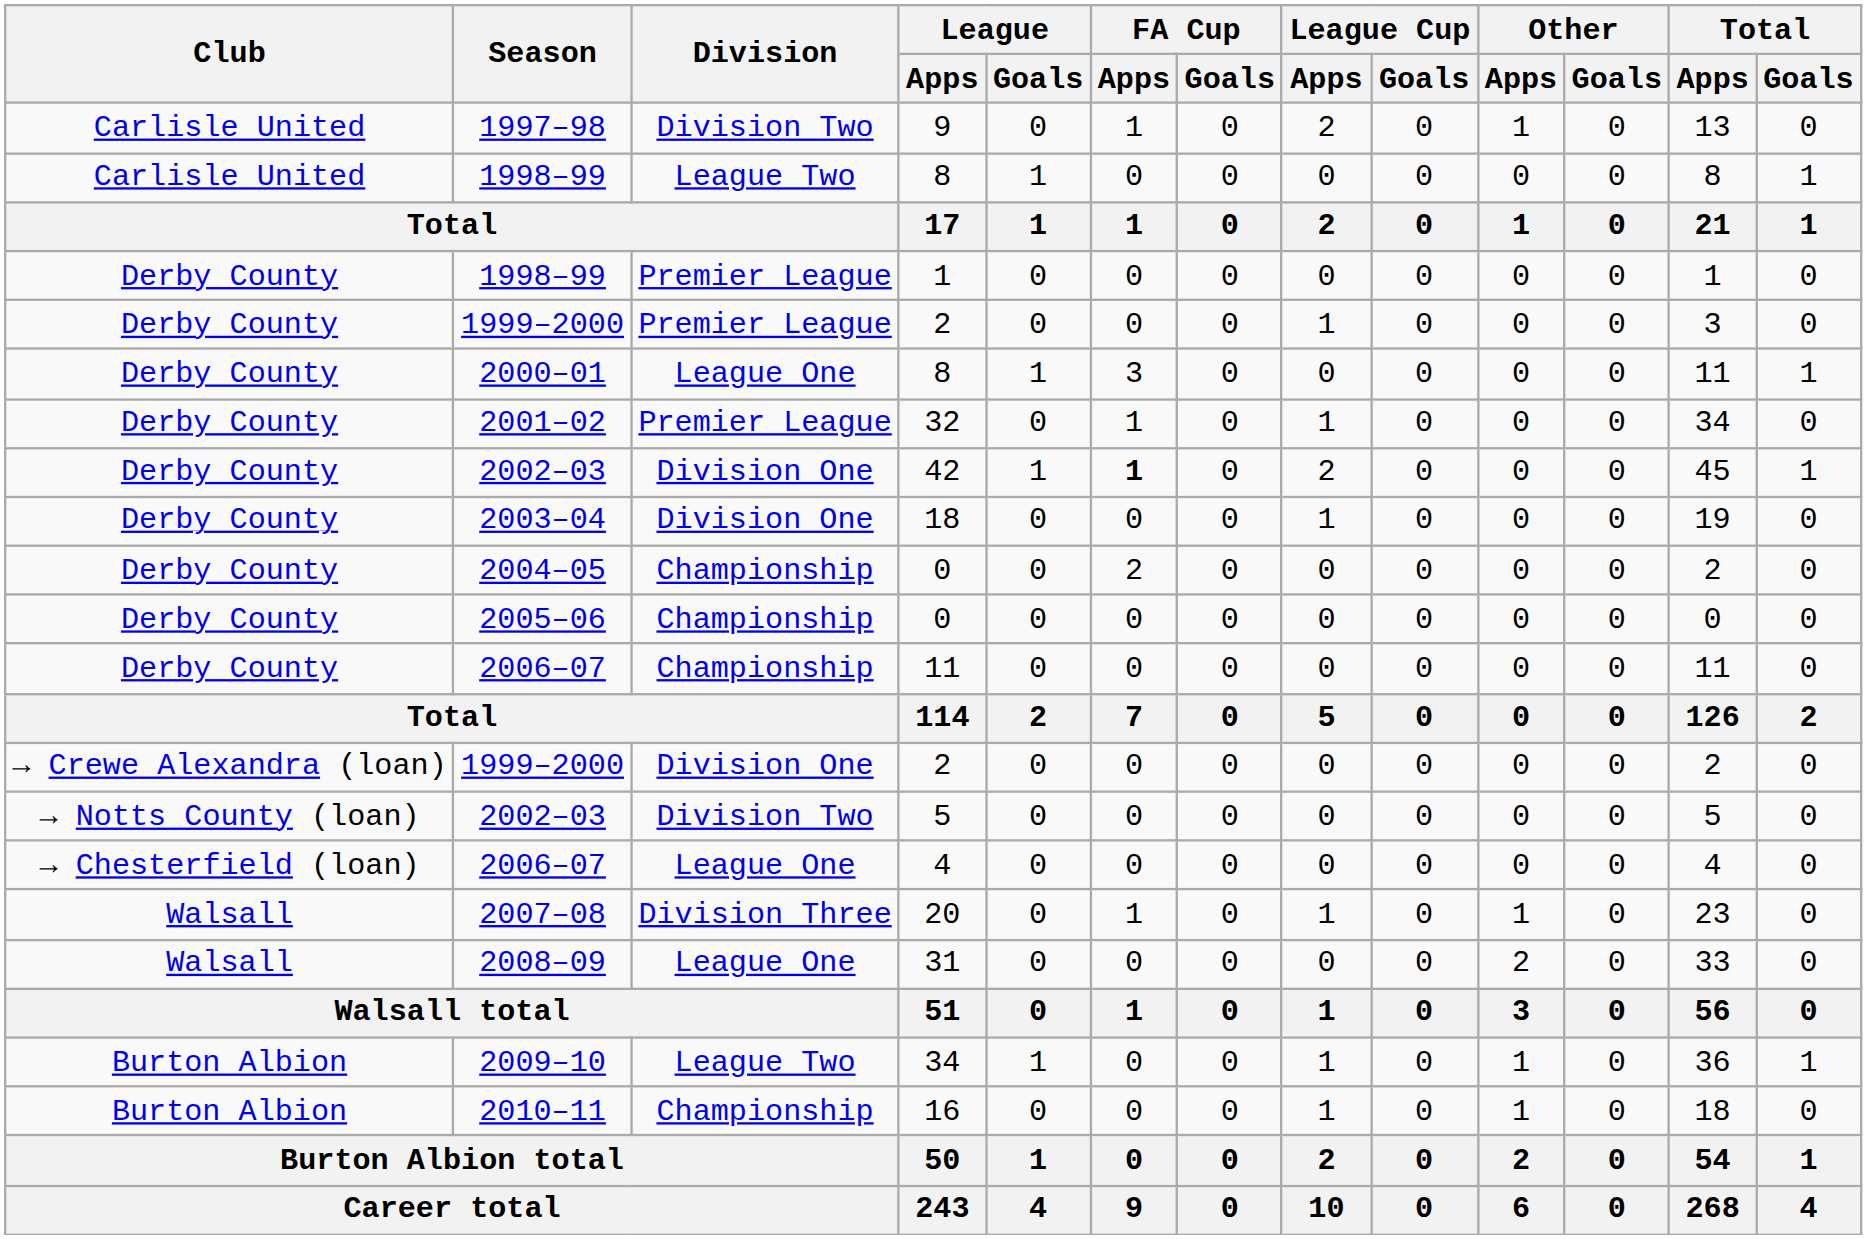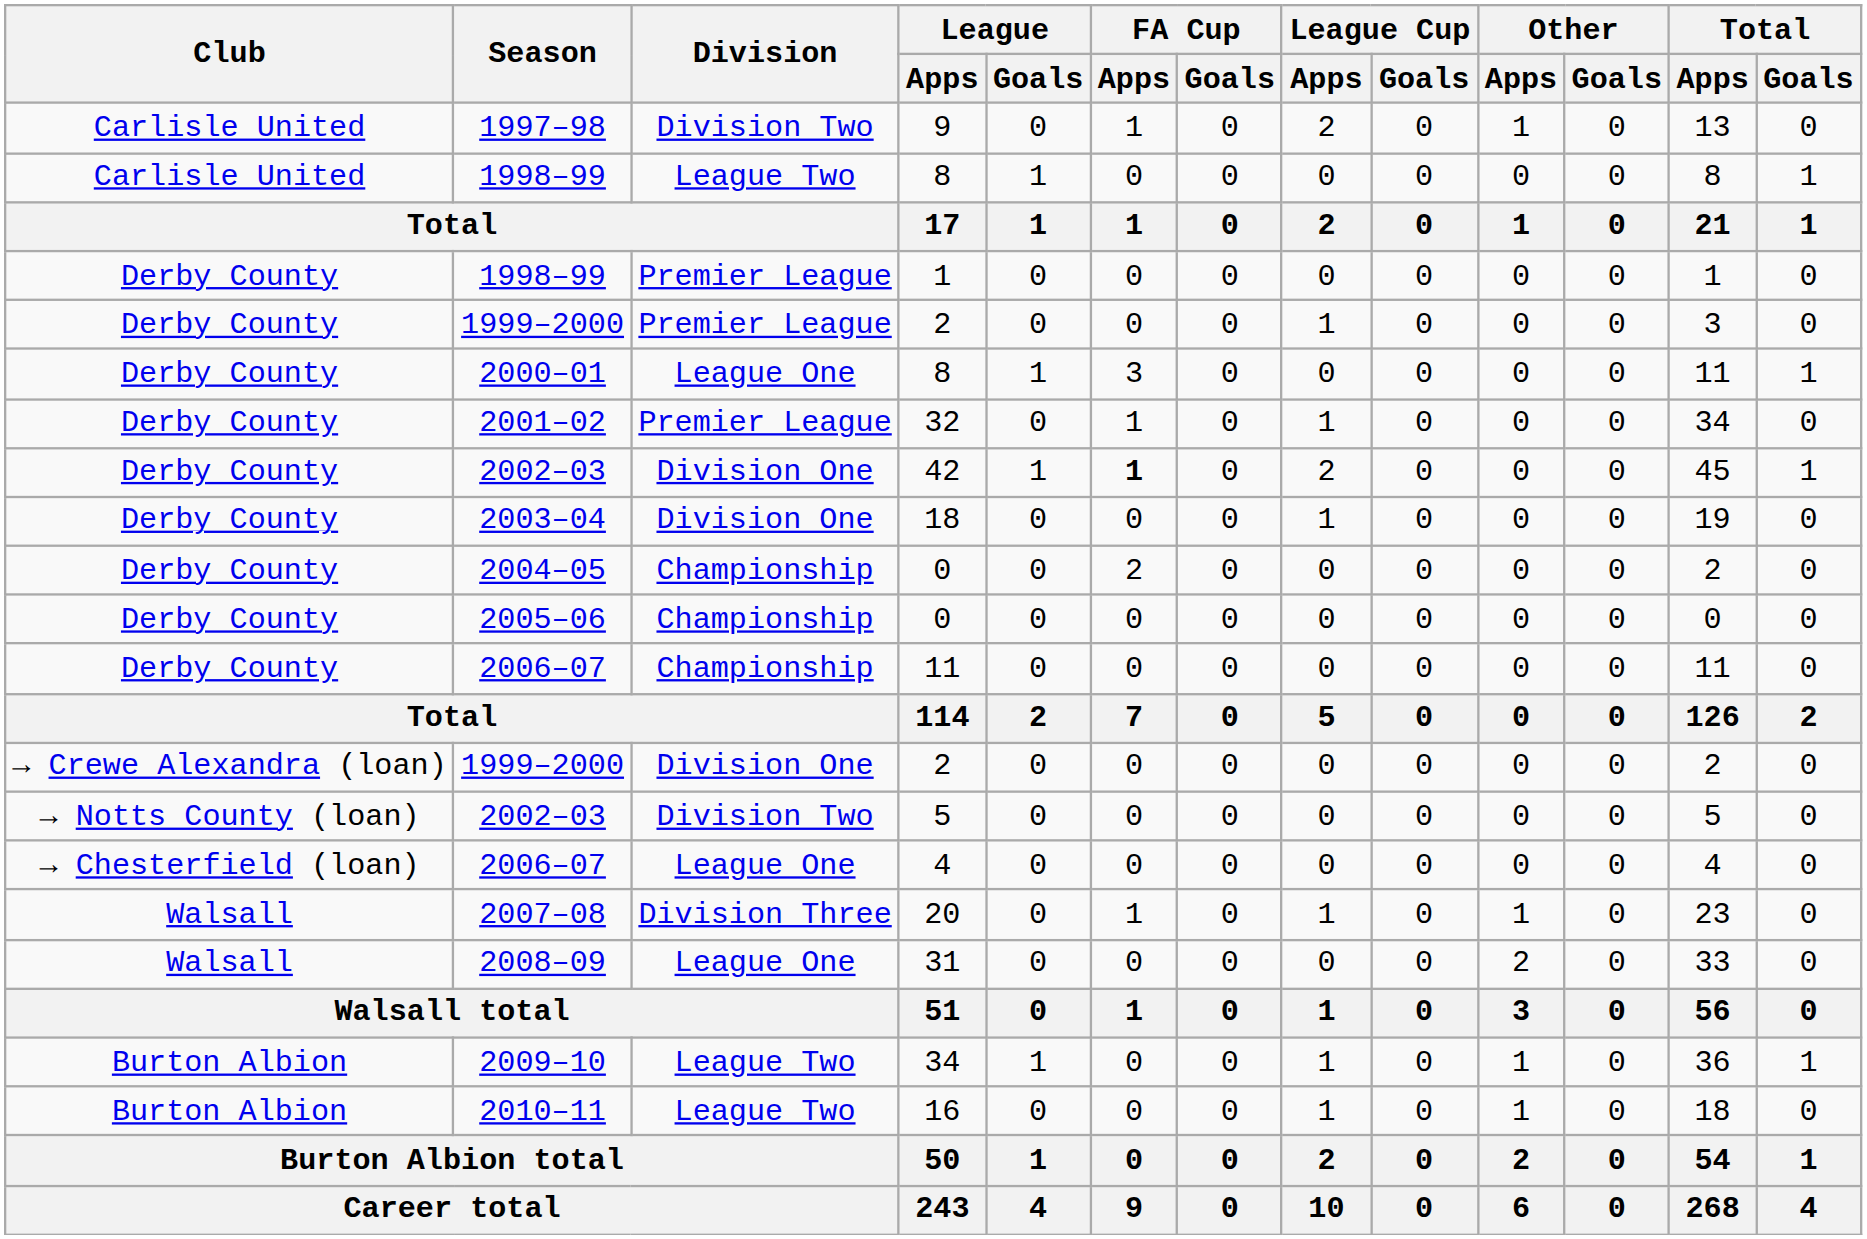 <table class="wikitable" style="text-align:center;">
 <tr>
 <th rowspan="2">Club</th>
 <th rowspan="2">Season</th>
 <th rowspan="2">Division</th>
 <th colspan="2">League</th>
 <th colspan="2">FA Cup</th>
 <th colspan="2">League Cup</th>
 <th colspan="2">Other</th>
 <th colspan="2">Total</th>
 </tr>
 <tr>
 <th>Apps</th>
 <th>Goals</th>
 <th>Apps</th>
 <th>Goals</th>
 <th>Apps</th>
 <th>Goals</th>
 <th>Apps</th>
 <th>Goals</th>
 <th>Apps</th>
 <th>Goals</th>
 </tr>
 <tr>
 <td><a href='#'>Carlisle United</a></td>
 <td><a href='#'>1997–98</a></td>
 <td><a href='#'>Division Two</a></td>
 <td>9</td>
 <td>0</td>
 <td>1</td>
 <td>0</td>
 <td>2</td>
 <td>0</td>
 <td>1</td>
 <td>0</td>
 <td>13</td>
 <td>0</td>
 </tr>
 <tr>
 <td><a href='#'>Carlisle United</a></td>
 <td><a href='#'>1998–99</a></td>
 <td><a href='#'>League Two</a></td>
 <td>8</td>
 <td>1</td>
 <td>0</td>
 <td>0</td>
 <td>0</td>
 <td>0</td>
 <td>0</td>
 <td>0</td>
 <td>8</td>
 <td>1</td>
 </tr>
 <tr>
 <th colspan="3">Total</th>
 <th>17</th>
 <th>1</th>
 <th>1</th>
 <th>0</th>
 <th>2</th>
 <th>0</th>
 <th>1</th>
 <th>0</th>
 <th>21</th>
 <th>1</th>
 </tr>
 <tr>
 <td><a href='#'>Derby County</a></td>
 <td><a href='#'>1998–99</a></td>
 <td><a href='#'>Premier League</a></td>
 <td>1</td>
 <td>0</td>
 <td>0</td>
 <td>0</td>
 <td>0</td>
 <td>0</td>
 <td>0</td>
 <td>0</td>
 <td>1</td>
 <td>0</td>
 </tr>
 <tr>
 <td><a href='#'>Derby County</a></td>
 <td><a href='#'>1999–2000</a></td>
 <td><a href='#'>Premier League</a></td>
 <td>2</td>
 <td>0</td>
 <td>0</td>
 <td>0</td>
 <td>1</td>
 <td>0</td>
 <td>0</td>
 <td>0</td>
 <td>3</td>
 <td>0</td>
 </tr>
 <tr>
 <td><a href='#'>Derby County</a></td>
 <td><a href='#'>2000–01</a></td>
 <td><a href='#'>League One</a></td>
 <td>8</td>
 <td>1</td>
 <td>3</td>
 <td>0</td>
 <td>0</td>
 <td>0</td>
 <td>0</td>
 <td>0</td>
 <td>11</td>
 <td>1</td>
 </tr>
 <tr>
 <td><a href='#'>Derby County</a></td>
 <td><a href='#'>2001–02</a></td>
 <td><a href='#'>Premier League</a></td>
 <td>32</td>
 <td>0</td>
 <td>1</td>
 <td>0</td>
 <td>1</td>
 <td>0</td>
 <td>0</td>
 <td>0</td>
 <td>34</td>
 <td>0</td>
 </tr>
 <tr>
 <td><a href='#'>Derby County</a></td>
 <td><a href='#'>2002–03</a></td>
 <td><a href='#'>Division One</a></td>
 <td>42</td>
 <td>1</td>
 <td><strong>1</strong></td>
 <td>0</td>
 <td>2</td>
 <td>0</td>
 <td>0</td>
 <td>0</td>
 <td>45</td>
 <td>1</td>
 </tr>
 <tr>
 <td><a href='#'>Derby County</a></td>
 <td><a href='#'>2003–04</a></td>
 <td><a href='#'>Division One</a></td>
 <td>18</td>
 <td>0</td>
 <td>0</td>
 <td>0</td>
 <td>1</td>
 <td>0</td>
 <td>0</td>
 <td>0</td>
 <td>19</td>
 <td>0</td>
 </tr>
 <tr>
 <td><a href='#'>Derby County</a></td>
 <td><a href='#'>2004–05</a></td>
 <td><a href='#'>Championship</a></td>
 <td>0</td>
 <td>0</td>
 <td>2</td>
 <td>0</td>
 <td>0</td>
 <td>0</td>
 <td>0</td>
 <td>0</td>
 <td>2</td>
 <td>0</td>
 </tr>
 <tr>
 <td><a href='#'>Derby County</a></td>
 <td><a href='#'>2005–06</a></td>
 <td><a href='#'>Championship</a></td>
 <td>0</td>
 <td>0</td>
 <td>0</td>
 <td>0</td>
 <td>0</td>
 <td>0</td>
 <td>0</td>
 <td>0</td>
 <td>0</td>
 <td>0</td>
 </tr>
 <tr>
 <td><a href='#'>Derby County</a></td>
 <td><a href='#'>2006–07</a></td>
 <td><a href='#'>Championship</a></td>
 <td>11</td>
 <td>0</td>
 <td>0</td>
 <td>0</td>
 <td>0</td>
 <td>0</td>
 <td>0</td>
 <td>0</td>
 <td>11</td>
 <td>0</td>
 </tr>
 <tr>
 <th colspan="3">Total</th>
 <th>114</th>
 <th>2</th>
 <th>7</th>
 <th>0</th>
 <th>5</th>
 <th>0</th>
 <th>0</th>
 <th>0</th>
 <th>126</th>
 <th>2</th>
 </tr>
 <tr>
 <td>→ <a href='#'>Crewe Alexandra</a> (loan)</td>
 <td><a href='#'>1999–2000</a></td>
 <td><a href='#'>Division One</a></td>
 <td>2</td>
 <td>0</td>
 <td>0</td>
 <td>0</td>
 <td>0</td>
 <td>0</td>
 <td>0</td>
 <td>0</td>
 <td>2</td>
 <td>0</td>
 </tr>
 <tr>
 <td>→ <a href='#'>Notts County</a> (loan)</td>
 <td><a href='#'>2002–03</a></td>
 <td><a href='#'>Division Two</a></td>
 <td>5</td>
 <td>0</td>
 <td>0</td>
 <td>0</td>
 <td>0</td>
 <td>0</td>
 <td>0</td>
 <td>0</td>
 <td>5</td>
 <td>0</td>
 </tr>
 <tr>
 <td>→ <a href='#'>Chesterfield</a> (loan)</td>
 <td><a href='#'>2006–07</a></td>
 <td><a href='#'>League One</a></td>
 <td>4</td>
 <td>0</td>
 <td>0</td>
 <td>0</td>
 <td>0</td>
 <td>0</td>
 <td>0</td>
 <td>0</td>
 <td>4</td>
 <td>0</td>
 </tr>
 <tr>
 <td><a href='#'>Walsall</a></td>
 <td><a href='#'>2007–08</a></td>
 <td><a href='#'>Division Three</a></td>
 <td>20</td>
 <td>0</td>
 <td>1</td>
 <td>0</td>
 <td>1</td>
 <td>0</td>
 <td>1</td>
 <td>0</td>
 <td>23</td>
 <td>0</td>
 </tr>
 <tr>
 <td><a href='#'>Walsall</a></td>
 <td><a href='#'>2008–09</a></td>
 <td><a href='#'>League One</a></td>
 <td>31</td>
 <td>0</td>
 <td>0</td>
 <td>0</td>
 <td>0</td>
 <td>0</td>
 <td>2</td>
 <td>0</td>
 <td>33</td>
 <td>0</td>
 </tr>
 <tr>
 <th colspan="3">Walsall total</th>
 <th>51</th>
 <th>0</th>
 <th>1</th>
 <th>0</th>
 <th>1</th>
 <th>0</th>
 <th>3</th>
 <th>0</th>
 <th>56</th>
 <th>0</th>
 </tr>
 <tr>
 <td><a href='#'>Burton Albion</a></td>
 <td><a href='#'>2009–10</a></td>
 <td><a href='#'>League Two</a></td>
 <td>34</td>
 <td>1</td>
 <td>0</td>
 <td>0</td>
 <td>1</td>
 <td>0</td>
 <td>1</td>
 <td>0</td>
 <td>36</td>
 <td>1</td>
 </tr>
 <tr>
 <td><a href='#'>Burton Albion</a></td>
 <td><a href='#'>2010–11</a></td>
-<td><a href='#'>Championship</a></td>
+<td><a href='#'>League Two</a></td>
 <td>16</td>
 <td>0</td>
 <td>0</td>
 <td>0</td>
 <td>1</td>
 <td>0</td>
 <td>1</td>
 <td>0</td>
 <td>18</td>
 <td>0</td>
 </tr>
 <tr>
 <th colspan="3">Burton Albion total</th>
 <th>50</th>
 <th>1</th>
 <th>0</th>
 <th>0</th>
 <th>2</th>
 <th>0</th>
 <th>2</th>
 <th>0</th>
 <th>54</th>
 <th>1</th>
 </tr>
 <tr>
 <th colspan="3">Career total</th>
 <th>243</th>
 <th>4</th>
 <th>9</th>
 <th>0</th>
 <th>10</th>
 <th>0</th>
 <th>6</th>
 <th>0</th>
 <th>268</th>
 <th>4</th>
 </tr>
 </table>
